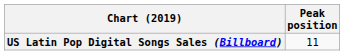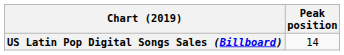 <table class="wikitable plainrowheaders" style="text-align:center">
 <tr>
 <th scope="col">Chart (2019)</th>
 <th scope="col">Peak<br> position</th>
 </tr>
 <tr>
 <th scope="row">US Latin Pop Digital Songs Sales <em>(<a href='#'>Billboard</a>)</em></th>
-<td align="center">11</td>
+<td align="center">14</td>
 </tr>
 </table>
